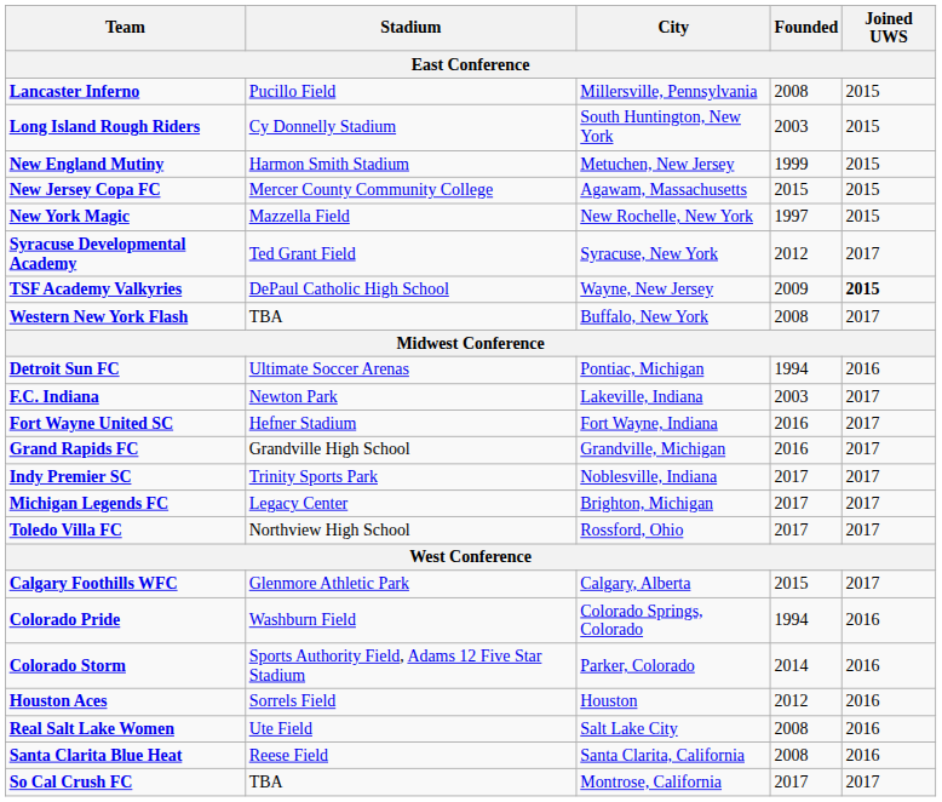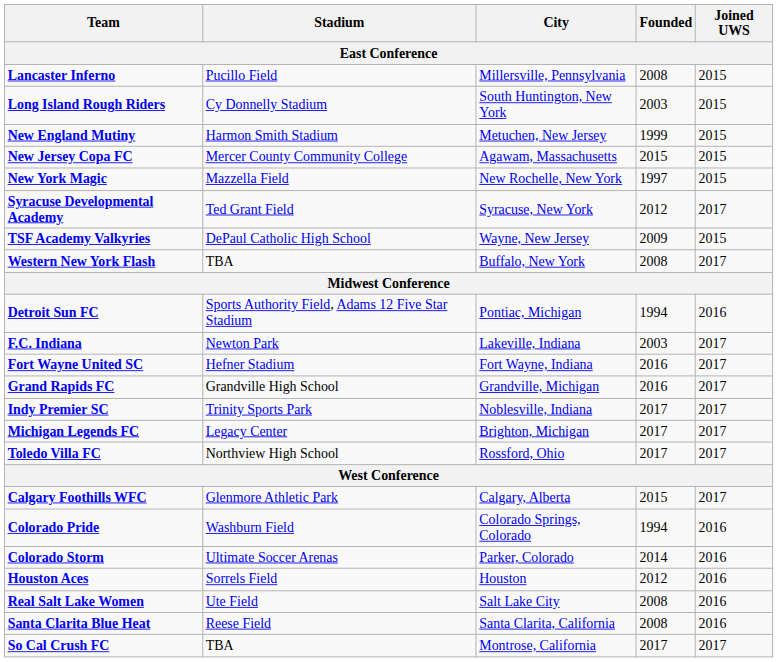 <table class="wikitable" style="width:100%">
 <tr>
 <th>Team</th>
 <th>Stadium</th>
 <th>City</th>
 <th>Founded</th>
 <th>Joined UWS</th>
 </tr>
 <tr>
 <th colspan=5>East Conference</th>
 </tr>
 <tr>
 <td><strong><a href='#'>Lancaster Inferno</a></strong></td>
 <td><a href='#'>Pucillo Field</a></td>
 <td><a href='#'>Millersville, Pennsylvania</a></td>
 <td>2008</td>
 <td>2015</td>
 </tr>
 <tr>
 <td><strong><a href='#'>Long Island Rough Riders</a></strong></td>
 <td><a href='#'>Cy Donnelly Stadium</a></td>
 <td><a href='#'>South Huntington, New York</a></td>
 <td>2003</td>
 <td>2015</td>
 </tr>
 <tr>
 <td><strong><a href='#'>New England Mutiny</a></strong></td>
 <td><a href='#'>Harmon Smith Stadium</a></td>
 <td><a href='#'>Metuchen, New Jersey</a></td>
 <td>1999</td>
 <td>2015</td>
 </tr>
 <tr>
 <td><strong><a href='#'>New Jersey Copa FC</a></strong></td>
 <td><a href='#'>Mercer County Community College</a></td>
 <td><a href='#'>Agawam, Massachusetts</a></td>
 <td>2015</td>
 <td>2015</td>
 </tr>
 <tr>
 <td><strong><a href='#'>New York Magic</a></strong></td>
 <td><a href='#'>Mazzella Field</a></td>
 <td><a href='#'>New Rochelle, New York</a></td>
 <td>1997</td>
 <td>2015</td>
 </tr>
 <tr>
 <td><strong><a href='#'>Syracuse Developmental Academy</a></strong></td>
 <td><a href='#'>Ted Grant Field</a></td>
 <td><a href='#'>Syracuse, New York</a></td>
 <td>2012</td>
 <td>2017</td>
 </tr>
 <tr>
 <td><strong><a href='#'>TSF Academy Valkyries</a></strong></td>
 <td><a href='#'>DePaul Catholic High School</a></td>
 <td><a href='#'>Wayne, New Jersey</a></td>
 <td>2009</td>
-<td><strong>2015</strong></td>
+<td>2015</td>
 </tr>
 <tr>
 <td><strong><a href='#'>Western New York Flash</a></strong></td>
 <td>TBA</td>
 <td><a href='#'>Buffalo, New York</a></td>
 <td>2008</td>
 <td>2017</td>
 </tr>
 <tr>
 <th colspan=5>Midwest Conference</th>
 </tr>
 <tr>
 <td><strong><a href='#'>Detroit Sun FC</a></strong></td>
-<td><a href='#'>Ultimate Soccer Arenas</a></td>
+<td><a href='#'>Sports Authority Field</a>, <a href='#'>Adams 12 Five Star Stadium</a></td>
 <td><a href='#'>Pontiac, Michigan</a></td>
 <td>1994</td>
 <td>2016</td>
 </tr>
 <tr>
 <td><strong><a href='#'>F.C. Indiana</a></strong></td>
 <td><a href='#'>Newton Park</a></td>
 <td><a href='#'>Lakeville, Indiana</a></td>
 <td>2003</td>
 <td>2017</td>
 </tr>
 <tr>
 <td><strong><a href='#'>Fort Wayne United SC</a></strong></td>
 <td><a href='#'>Hefner Stadium</a></td>
 <td><a href='#'>Fort Wayne, Indiana</a></td>
 <td>2016</td>
 <td>2017</td>
 </tr>
 <tr>
 <td><strong><a href='#'>Grand Rapids FC</a></strong></td>
 <td>Grandville High School</td>
 <td><a href='#'>Grandville, Michigan</a></td>
 <td>2016</td>
 <td>2017</td>
 </tr>
 <tr>
 <td><strong><a href='#'>Indy Premier SC</a></strong></td>
 <td><a href='#'>Trinity Sports Park</a></td>
 <td><a href='#'>Noblesville, Indiana</a></td>
 <td>2017</td>
 <td>2017</td>
 </tr>
 <tr>
 <td><strong><a href='#'>Michigan Legends FC</a></strong></td>
 <td><a href='#'>Legacy Center</a></td>
 <td><a href='#'>Brighton, Michigan</a></td>
 <td>2017</td>
 <td>2017</td>
 </tr>
 <tr>
 <td><strong><a href='#'>Toledo Villa FC</a></strong></td>
 <td>Northview High School</td>
 <td><a href='#'>Rossford, Ohio</a></td>
 <td>2017</td>
 <td>2017</td>
 </tr>
 <tr>
 <th colspan=5>West Conference</th>
 </tr>
 <tr>
 <td><strong><a href='#'>Calgary Foothills WFC</a></strong></td>
 <td><a href='#'>Glenmore Athletic Park</a></td>
 <td><a href='#'>Calgary, Alberta</a></td>
 <td>2015</td>
 <td>2017</td>
 </tr>
 <tr>
 <td><strong><a href='#'>Colorado Pride</a></strong></td>
 <td><a href='#'>Washburn Field</a></td>
 <td><a href='#'>Colorado Springs, Colorado</a></td>
 <td>1994</td>
 <td>2016</td>
 </tr>
 <tr>
 <td><strong><a href='#'>Colorado Storm</a></strong></td>
-<td><a href='#'>Sports Authority Field</a>, <a href='#'>Adams 12 Five Star Stadium</a></td>
+<td><a href='#'>Ultimate Soccer Arenas</a></td>
 <td><a href='#'>Parker, Colorado</a></td>
 <td>2014</td>
 <td>2016</td>
 </tr>
 <tr>
 <td><strong><a href='#'>Houston Aces</a></strong></td>
 <td><a href='#'>Sorrels Field</a></td>
 <td><a href='#'>Houston</a></td>
 <td>2012</td>
 <td>2016</td>
 </tr>
 <tr>
 <td><strong><a href='#'>Real Salt Lake Women</a></strong></td>
 <td><a href='#'>Ute Field</a></td>
 <td><a href='#'>Salt Lake City</a></td>
 <td>2008</td>
 <td>2016</td>
 </tr>
 <tr>
 <td><strong><a href='#'>Santa Clarita Blue Heat</a></strong></td>
 <td><a href='#'>Reese Field</a></td>
 <td><a href='#'>Santa Clarita, California</a></td>
 <td>2008</td>
 <td>2016</td>
 </tr>
 <tr>
 <td><strong><a href='#'>So Cal Crush FC</a></strong></td>
 <td>TBA</td>
 <td><a href='#'>Montrose, California</a></td>
 <td>2017</td>
 <td>2017</td>
 </tr>
 </table>
